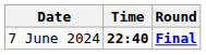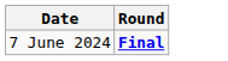 <table class="wikitable">
 <tr>
 <th>Date</th>
-<th>Time</th>
 <th>Round</th>
 </tr>
 <tr>
 <td>7 June 2024</td>
-<td><strong>22:40</strong></td>
 <td><strong><a href='#'>Final</a></strong></td>
 </tr>
 </table>
